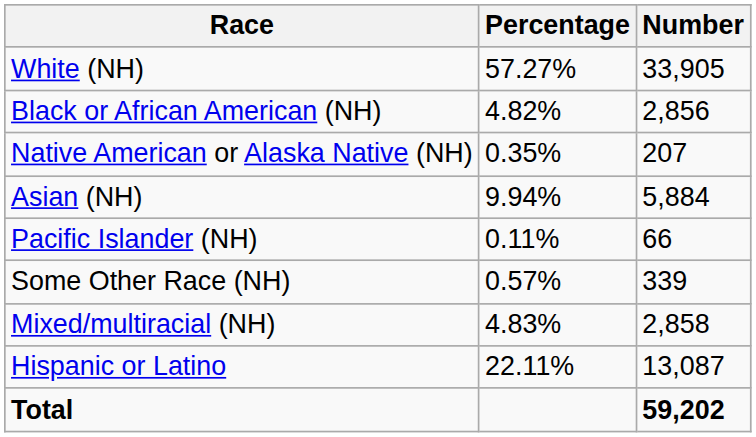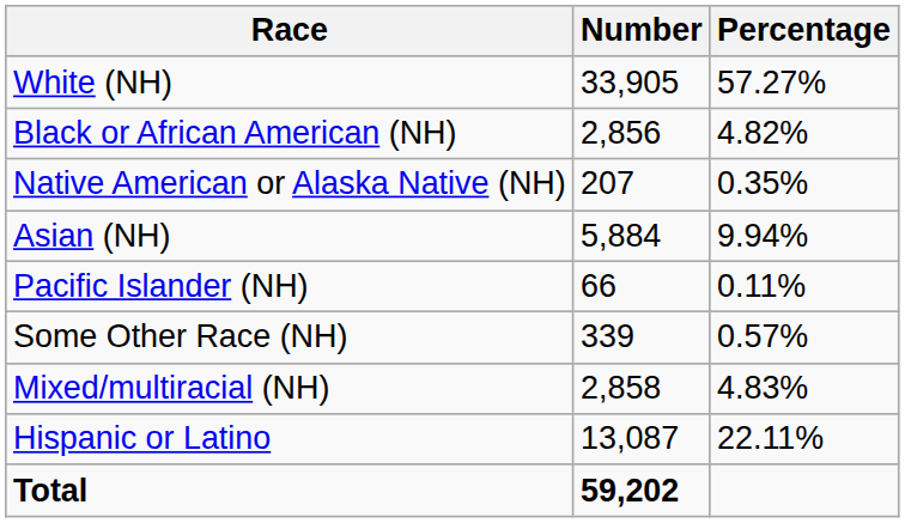 <table class="wikitable">
 <tr>
 <th>Race</th>
+<th>Number</th>
 <th>Percentage</th>
-<th>Number</th>
 </tr>
 <tr>
 <td><a href='#'>White</a> (NH)</td>
+<td>33,905</td>
 <td>57.27%</td>
-<td>33,905</td>
 </tr>
 <tr>
 <td><a href='#'>Black or African American</a> (NH)</td>
+<td>2,856</td>
 <td>4.82%</td>
-<td>2,856</td>
 </tr>
 <tr>
 <td><a href='#'>Native American</a> or <a href='#'>Alaska Native</a> (NH)</td>
+<td>207</td>
 <td>0.35%</td>
-<td>207</td>
 </tr>
 <tr>
 <td><a href='#'>Asian</a> (NH)</td>
+<td>5,884</td>
 <td>9.94%</td>
-<td>5,884</td>
 </tr>
 <tr>
 <td><a href='#'>Pacific Islander</a> (NH)</td>
+<td>66</td>
 <td>0.11%</td>
-<td>66</td>
 </tr>
 <tr>
 <td>Some Other Race (NH)</td>
+<td>339</td>
 <td>0.57%</td>
-<td>339</td>
 </tr>
 <tr>
 <td><a href='#'>Mixed/multiracial</a> (NH)</td>
+<td>2,858</td>
 <td>4.83%</td>
-<td>2,858</td>
 </tr>
 <tr>
 <td><a href='#'>Hispanic or Latino</a></td>
+<td>13,087</td>
 <td>22.11%</td>
-<td>13,087</td>
 </tr>
 <tr>
 <td><strong>Total</strong></td>
+<td><strong>59,202</strong></td>
 <td></td>
-<td><strong>59,202</strong></td>
 </tr>
 </table>
